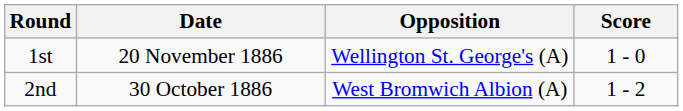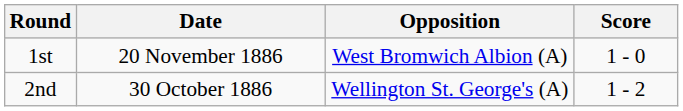 <table class="wikitable plainrowheaders" style="text-align:center;margin:0">
 <tr>
 <th scope="col" style="width:25px">Round</th>
 <th scope="col" style="width:180px">Date</th>
 <th scope="col" style="width:180px">Opposition</th>
 <th scope="col" style="width:70px">Score</th>
 </tr>
 <tr>
 <td scope="row" style="text-align:center">1st</td>
 <td>20 November 1886</td>
-<td><a href='#'>Wellington St. George's</a> (A)</td>
+<td><a href='#'>West Bromwich Albion</a> (A)</td>
 <td>1 - 0</td>
 </tr>
 <tr>
 <td>2nd</td>
 <td>30 October 1886</td>
-<td><a href='#'>West Bromwich Albion</a> (A)</td>
+<td><a href='#'>Wellington St. George's</a> (A)</td>
 <td>1 - 2</td>
 </tr>
 </table>
